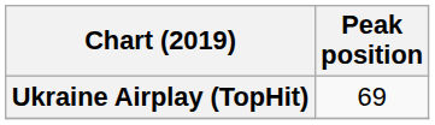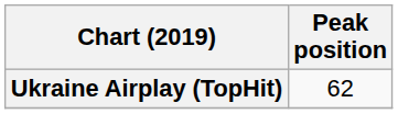 <table class="wikitable plainrowheaders" style="text-align:center">
 <tr>
 <th scope="col">Chart (2019)</th>
 <th scope="col">Peak<br>position</th>
 </tr>
 <tr>
 <th scope="row">Ukraine Airplay (TopHit)</th>
-<td>69</td>
+<td>62</td>
 </tr>
 <tr>
 </tr>
 </table>
